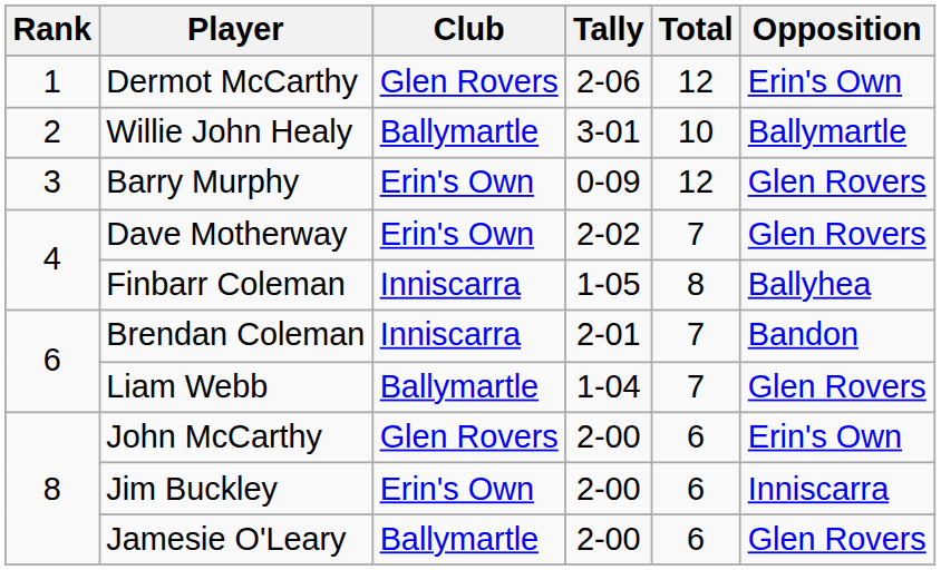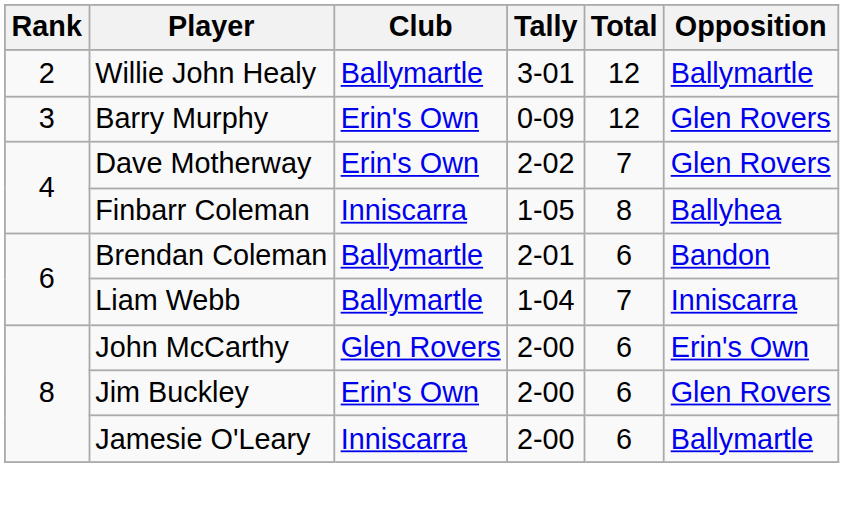 <table class="wikitable">
 <tr>
 <th>Rank</th>
 <th>Player</th>
 <th>Club</th>
 <th>Tally</th>
 <th>Total</th>
 <th>Opposition</th>
 </tr>
 <tr>
-<td rowspan="1" style="text-align:center;">1</td>
-<td>Dermot McCarthy</td>
-<td><a href='#'>Glen Rovers</a></td>
-<td align=center>2-06</td>
-<td align=center>12</td>
-<td><a href='#'>Erin's Own</a></td>
-</tr>
-<tr>
 <td rowspan="1" style="text-align:center;">2</td>
 <td>Willie John Healy</td>
 <td><a href='#'>Ballymartle</a></td>
 <td align=center>3-01</td>
-<td align=center>10</td>
+<td align=center>12</td>
 <td><a href='#'>Ballymartle</a></td>
 </tr>
 <tr>
 <td rowspan="1" style="text-align:center;">3</td>
 <td>Barry Murphy</td>
 <td><a href='#'>Erin's Own</a></td>
 <td align=center>0-09</td>
 <td align=center>12</td>
 <td><a href='#'>Glen Rovers</a></td>
 </tr>
 <tr>
 <td rowspan="2" style="text-align:center;">4</td>
 <td>Dave Motherway</td>
 <td><a href='#'>Erin's Own</a></td>
 <td align=center>2-02</td>
 <td align=center>7</td>
 <td><a href='#'>Glen Rovers</a></td>
 </tr>
 <tr>
 <td>Finbarr Coleman</td>
 <td><a href='#'>Inniscarra</a></td>
 <td align=center>1-05</td>
 <td align=center>8</td>
 <td><a href='#'>Ballyhea</a></td>
 </tr>
 <tr>
 <td rowspan="2" style="text-align:center;">6</td>
 <td>Brendan Coleman</td>
-<td><a href='#'>Inniscarra</a></td>
+<td><a href='#'>Ballymartle</a></td>
 <td align=center>2-01</td>
-<td align=center>7</td>
+<td align=center>6</td>
 <td><a href='#'>Bandon</a></td>
 </tr>
 <tr>
 <td>Liam Webb</td>
 <td><a href='#'>Ballymartle</a></td>
 <td align=center>1-04</td>
 <td align=center>7</td>
-<td><a href='#'>Glen Rovers</a></td>
+<td><a href='#'>Inniscarra</a></td>
 </tr>
 <tr>
 <td rowspan="3" style="text-align:center;">8</td>
 <td>John McCarthy</td>
 <td><a href='#'>Glen Rovers</a></td>
 <td align=center>2-00</td>
 <td align=center>6</td>
 <td><a href='#'>Erin's Own</a></td>
 </tr>
 <tr>
 <td>Jim Buckley</td>
 <td><a href='#'>Erin's Own</a></td>
 <td align=center>2-00</td>
 <td align=center>6</td>
-<td><a href='#'>Inniscarra</a></td>
+<td><a href='#'>Glen Rovers</a></td>
 </tr>
 <tr>
 <td>Jamesie O'Leary</td>
-<td><a href='#'>Ballymartle</a></td>
+<td><a href='#'>Inniscarra</a></td>
 <td align=center>2-00</td>
 <td align=center>6</td>
-<td><a href='#'>Glen Rovers</a></td>
+<td><a href='#'>Ballymartle</a></td>
 </tr>
 </table>
